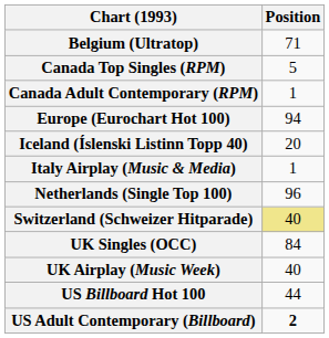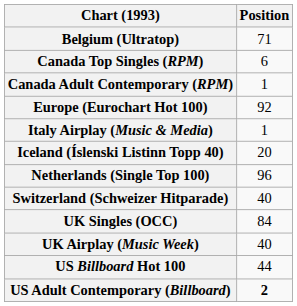 <table class="wikitable sortable plainrowheaders" style="text-align:center">
 <tr>
 <th scope="col">Chart (1993)</th>
 <th scope="col">Position</th>
 </tr>
 <tr>
 <th scope="row">Belgium (Ultratop)</th>
 <td>71</td>
 </tr>
 <tr>
 <th scope="row">Canada Top Singles (<em>RPM</em>)</th>
-<td>5</td>
+<td>6</td>
 </tr>
 <tr>
 <th scope="row">Canada Adult Contemporary (<em>RPM</em>)</th>
 <td>1</td>
 </tr>
 <tr>
 <th scope="row">Europe (Eurochart Hot 100)</th>
-<td>94</td>
+<td>92</td>
+</tr>
+<tr>
+<th scope="row">Italy Airplay (<em>Music & Media</em>)</th>
+<td>1</td>
 </tr>
 <tr>
 <th scope="row">Iceland (Íslenski Listinn Topp 40)</th>
 <td>20</td>
-</tr>
-<tr>
-<th scope="row">Italy Airplay (<em>Music & Media</em>)</th>
-<td>1</td>
 </tr>
 <tr>
 <th scope="row">Netherlands (Single Top 100)</th>
 <td>96</td>
 </tr>
 <tr>
 <th scope="row">Switzerland (Schweizer Hitparade)</th>
-<td style="background: khaki;">40</td>
+<td>40</td>
 </tr>
 <tr>
 <th scope="row">UK Singles (OCC)</th>
 <td>84</td>
 </tr>
 <tr>
 <th scope="row">UK Airplay (<em>Music Week</em>)</th>
 <td>40</td>
 </tr>
 <tr>
 <th scope="row">US <em>Billboard</em> Hot 100</th>
 <td>44</td>
 </tr>
 <tr>
 <th scope="row">US Adult Contemporary (<em>Billboard</em>)</th>
 <td><strong>2</strong></td>
 </tr>
 </table>
